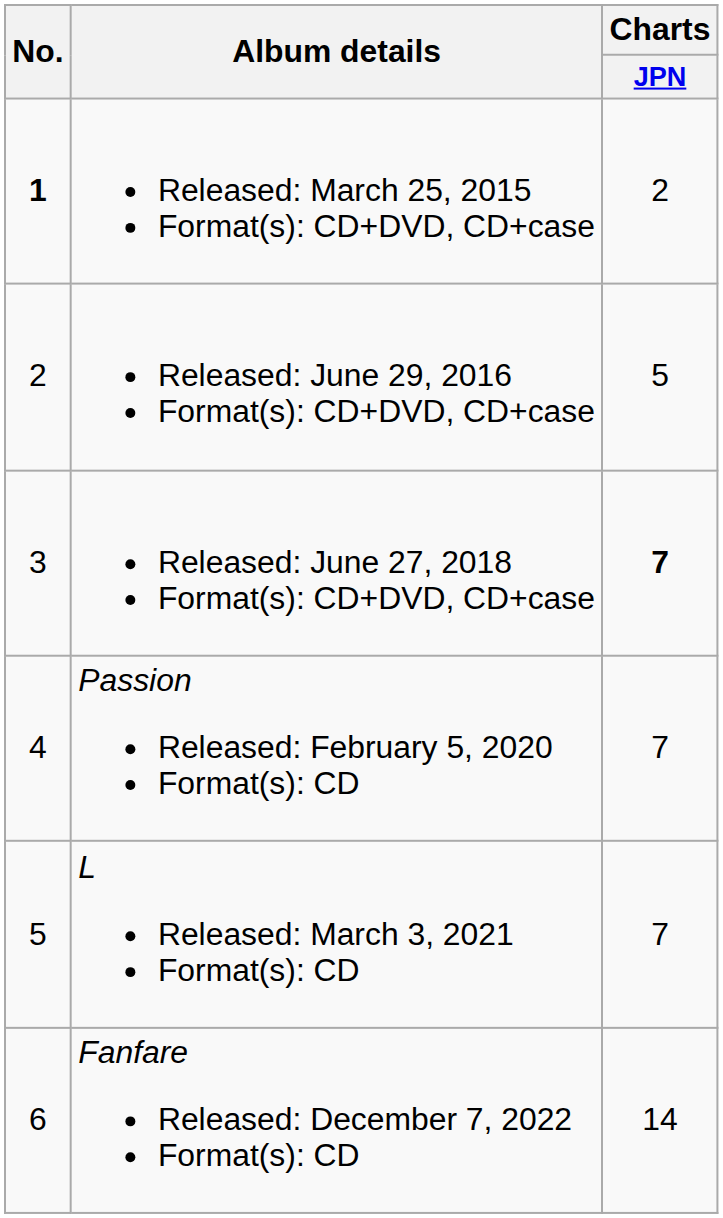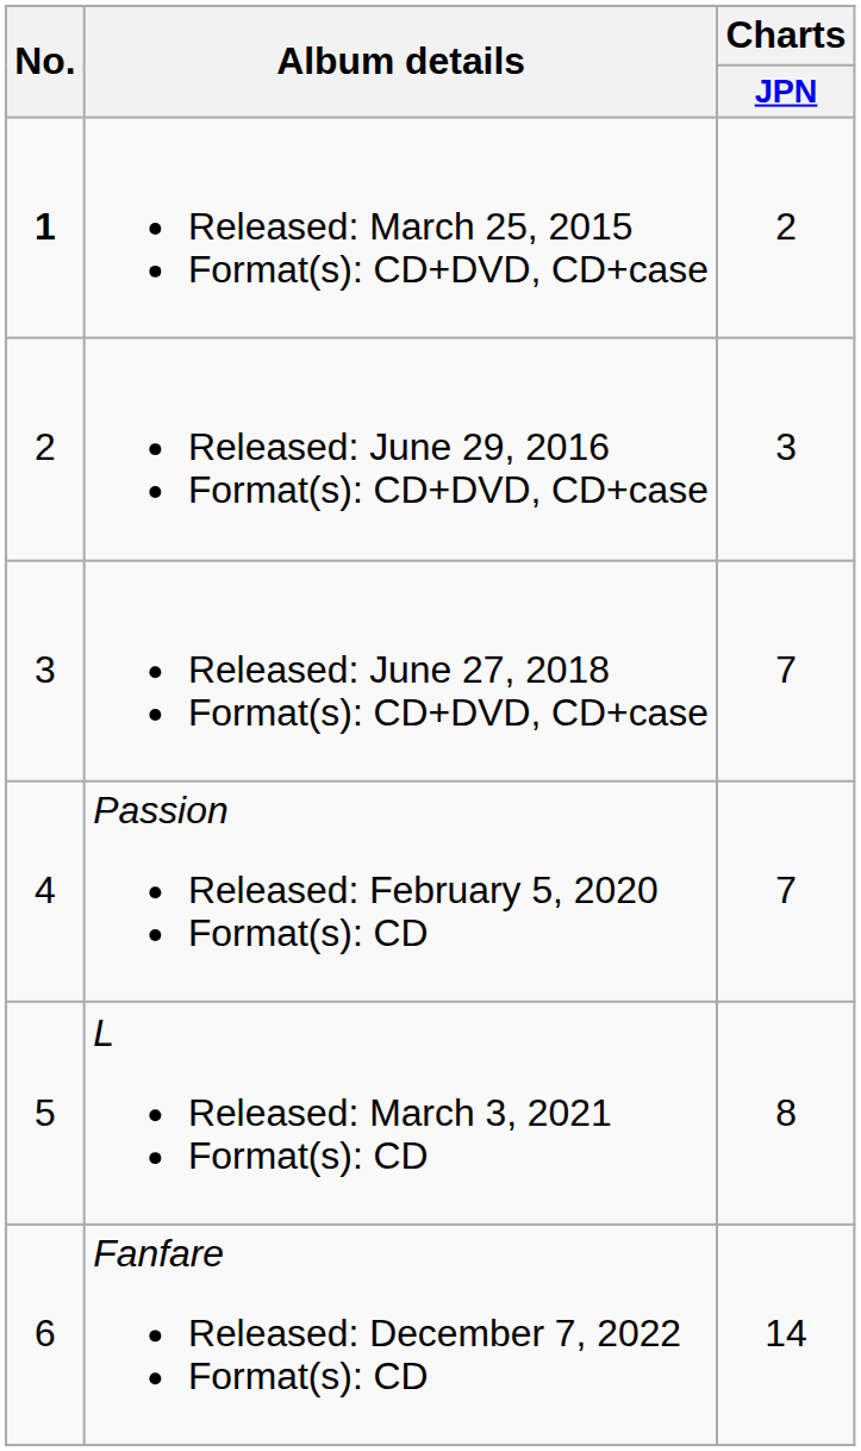 <table class="wikitable">
 <tr>
 <th scope="col" rowspan="2">No.</th>
 <th scope="col" rowspan="2">Album details</th>
 <th scope="col">Charts</th>
 </tr>
 <tr>
 <th scope="col" style="width:3em;font-size:85%;"><a href='#'>JPN</a><br></th>
 </tr>
 <tr>
 <td align="center"><strong>1</strong></td>
 <td><br><ul><li>Released: March 25, 2015</li><li>Format(s): CD+DVD, CD+case</li></ul></td>
 <td align="center">2</td>
 </tr>
 <tr>
 <td align="center">2</td>
 <td><br><ul><li>Released: June 29, 2016</li><li>Format(s): CD+DVD, CD+case</li></ul></td>
-<td align="center">5</td>
+<td align="center">3</td>
 </tr>
 <tr>
 <td align="center">3</td>
 <td><br><ul><li>Released: June 27, 2018</li><li>Format(s): CD+DVD, CD+case</li></ul></td>
-<td align="center"><strong>7</strong></td>
+<td align="center">7</td>
 </tr>
 <tr>
 <td align="center">4</td>
 <td><em>Passion</em><br><ul><li>Released: February 5, 2020</li><li>Format(s): CD</li></ul></td>
 <td align="center">7</td>
 </tr>
 <tr>
 <td align="center">5</td>
 <td><em>L</em><br><ul><li>Released: March 3, 2021</li><li>Format(s): CD</li></ul></td>
-<td align="center">7</td>
+<td align="center">8</td>
 </tr>
 <tr>
 <td align="center">6</td>
 <td><em>Fanfare</em><br><ul><li>Released: December 7, 2022</li><li>Format(s): CD</li></ul></td>
 <td align="center">14</td>
 </tr>
 </table>
